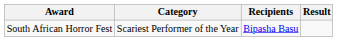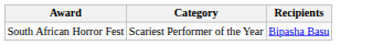 <table class="wikitable sortable">
 <tr>
 <th>Award</th>
 <th>Category</th>
 <th>Recipients</th>
-<th>Result</th>
 </tr>
 <tr>
 <td>South African Horror Fest</td>
 <td>Scariest Performer of the Year</td>
 <td><a href='#'>Bipasha Basu</a></td>
-<td></td>
 </tr>
 </table>
